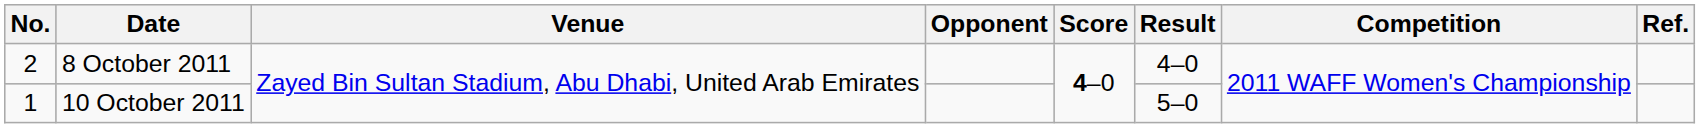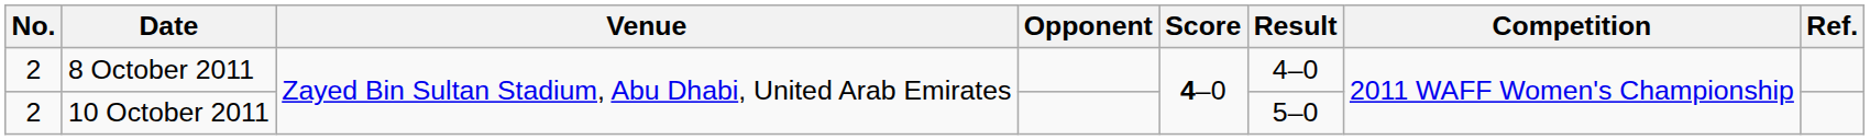 <table class="wikitable">
 <tr>
 <th>No.</th>
 <th>Date</th>
 <th>Venue</th>
 <th>Opponent</th>
 <th>Score</th>
 <th>Result</th>
 <th>Competition</th>
 <th>Ref.</th>
 </tr>
 <tr>
 <td style="text-align:center;">2</td>
 <td>8 October 2011</td>
 <td rowspan=2><a href='#'>Zayed Bin Sultan Stadium</a>, <a href='#'>Abu Dhabi</a>, United Arab Emirates</td>
 <td></td>
 <td rowspan=2 style="text-align:center;"><strong>4</strong>–0</td>
 <td style="text-align:center;">4–0</td>
 <td rowspan=2><a href='#'>2011 WAFF Women's Championship</a></td>
 <td></td>
 </tr>
 <tr>
-<td style="text-align:center;">1</td>
+<td style="text-align:center;">2</td>
 <td>10 October 2011</td>
 <td></td>
 <td style="text-align:center;">5–0</td>
 <td></td>
 </tr>
 </table>
